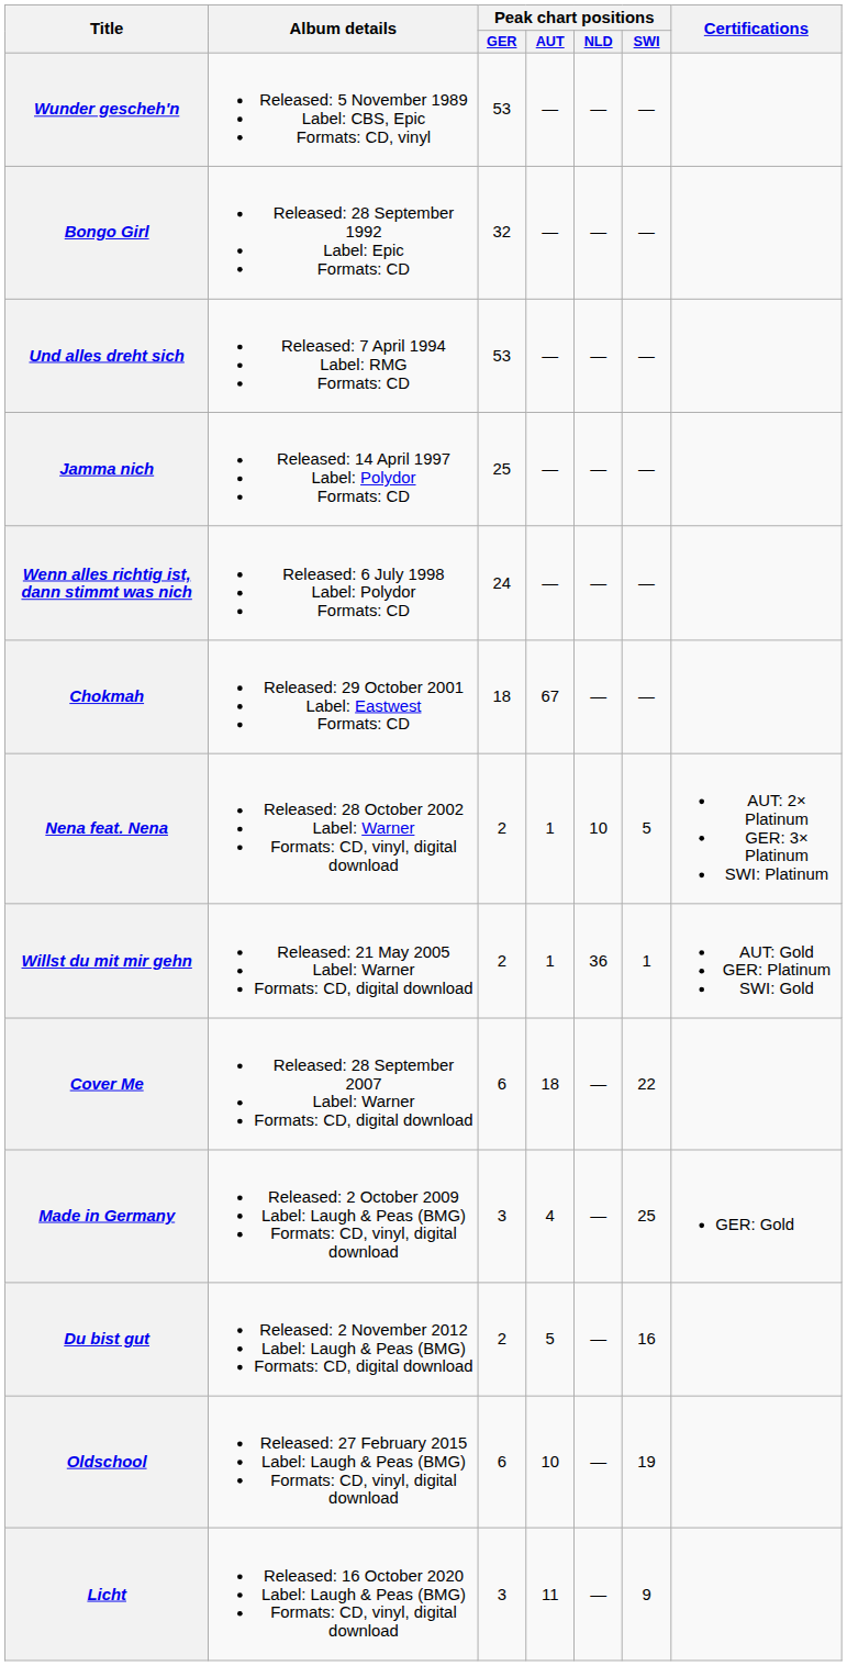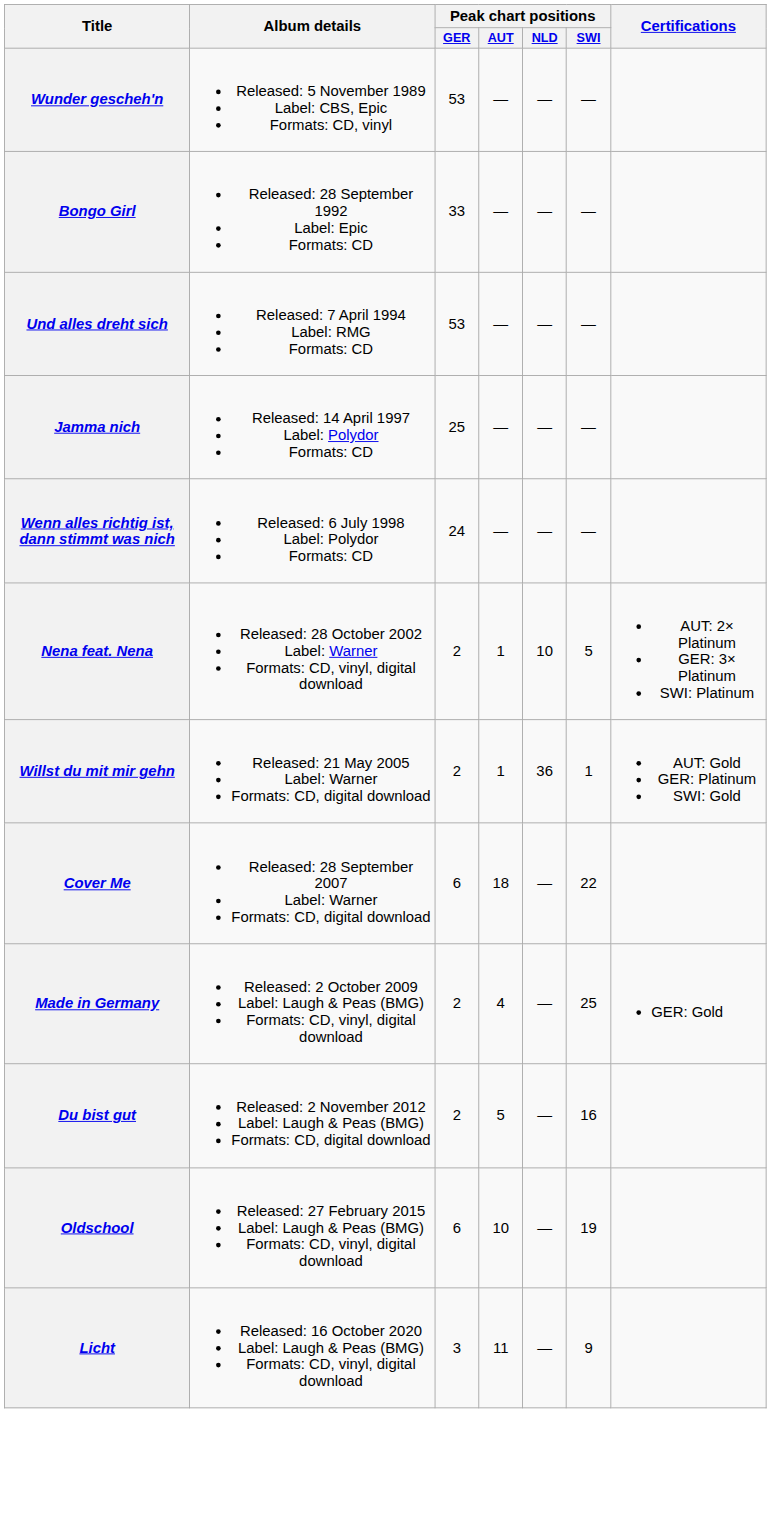 <table class="wikitable plainrowheaders" style="text-align:center;" border="1">
 <tr>
 <th scope="col" rowspan="2" style="width:12em;">Title</th>
 <th scope="col" rowspan="2" style="width:16em;">Album details</th>
 <th scope="col" colspan="4">Peak chart positions</th>
 <th scope="col" rowspan="2" style="width:10em;"><a href='#'>Certifications</a></th>
 </tr>
 <tr>
 <th style="width:3em;font-size:85%"><a href='#'>GER</a><br></th>
 <th style="width:3em;font-size:85%"><a href='#'>AUT</a><br></th>
 <th style="width:3em;font-size:85%"><a href='#'>NLD</a><br></th>
 <th style="width:3em;font-size:85%"><a href='#'>SWI</a><br></th>
 </tr>
 <tr>
 <th scope="row"><em><a href='#'>Wunder gescheh'n</a></em></th>
 <td><br><ul><li>Released: 5 November 1989</li><li>Label: CBS, Epic</li><li>Formats: CD, vinyl</li></ul></td>
 <td align="center">53</td>
 <td align="center">—</td>
 <td align="center">—</td>
 <td align="center">—</td>
 <td align="center"></td>
 </tr>
 <tr>
 <th scope="row"><em><a href='#'>Bongo Girl</a></em></th>
 <td><br><ul><li>Released: 28 September 1992</li><li>Label: Epic</li><li>Formats: CD</li></ul></td>
-<td align="center">32</td>
+<td align="center">33</td>
 <td align="center">—</td>
 <td align="center">—</td>
 <td align="center">—</td>
 <td align="center"></td>
 </tr>
 <tr>
 <th scope="row"><em><a href='#'>Und alles dreht sich</a></em></th>
 <td><br><ul><li>Released: 7 April 1994</li><li>Label: RMG</li><li>Formats: CD</li></ul></td>
 <td align="center">53</td>
 <td align="center">—</td>
 <td align="center">—</td>
 <td align="center">—</td>
 <td align="center"></td>
 </tr>
 <tr>
 <th scope="row"><em><a href='#'>Jamma nich</a></em></th>
 <td><br><ul><li>Released: 14 April 1997</li><li>Label: <a href='#'>Polydor</a></li><li>Formats: CD</li></ul></td>
 <td align="center">25</td>
 <td align="center">—</td>
 <td align="center">—</td>
 <td align="center">—</td>
 <td align="center"></td>
 </tr>
 <tr>
 <th scope="row"><em><a href='#'>Wenn alles richtig ist, dann stimmt was nich</a></em></th>
 <td><br><ul><li>Released: 6 July 1998</li><li>Label: Polydor</li><li>Formats: CD</li></ul></td>
 <td align="center">24</td>
 <td align="center">—</td>
-<td align="center">—</td>
-<td align="center">—</td>
-<td align="center"></td>
-</tr>
-<tr>
-<th scope="row"><em><a href='#'>Chokmah</a></em></th>
-<td><br><ul><li>Released: 29 October 2001</li><li>Label: <a href='#'>Eastwest</a></li><li>Formats: CD</li></ul></td>
-<td align="center">18</td>
-<td align="center">67</td>
 <td align="center">—</td>
 <td align="center">—</td>
 <td align="center"></td>
 </tr>
 <tr>
 <th scope="row"><em><a href='#'>Nena feat. Nena</a></em></th>
 <td><br><ul><li>Released: 28 October 2002</li><li>Label: <a href='#'>Warner</a></li><li>Formats: CD, vinyl, digital download</li></ul></td>
 <td align="center">2</td>
 <td align="center">1</td>
 <td align="center">10</td>
 <td align="center">5</td>
 <td align="center"><br><ul><li>AUT: 2× Platinum</li><li>GER: 3× Platinum</li><li>SWI: Platinum</li></ul></td>
 </tr>
 <tr>
 <th scope="row"><em><a href='#'>Willst du mit mir gehn</a></em></th>
 <td><br><ul><li>Released: 21 May 2005</li><li>Label: Warner</li><li>Formats: CD, digital download</li></ul></td>
 <td align="center">2</td>
 <td align="center">1</td>
 <td align="center">36</td>
 <td align="center">1</td>
 <td align="center"><br><ul><li>AUT: Gold</li><li>GER: Platinum</li><li>SWI: Gold</li></ul></td>
 </tr>
 <tr>
 <th scope="row"><em><a href='#'>Cover Me</a></em></th>
 <td><br><ul><li>Released: 28 September 2007</li><li>Label: Warner</li><li>Formats: CD, digital download</li></ul></td>
 <td align="center">6</td>
 <td align="center">18</td>
 <td align="center">—</td>
 <td align="center">22</td>
 <td align="center"></td>
 </tr>
 <tr>
 <th scope="row"><em><a href='#'>Made in Germany</a></em></th>
 <td><br><ul><li>Released: 2 October 2009</li><li>Label: Laugh & Peas (BMG)</li><li>Formats: CD, vinyl, digital download</li></ul></td>
-<td align="center">3</td>
+<td align="center">2</td>
 <td align="center">4</td>
 <td align="center">—</td>
 <td align="center">25</td>
 <td align="left"><br><ul><li>GER: Gold</li></ul></td>
 </tr>
 <tr>
 <th scope="row"><em><a href='#'>Du bist gut</a></em></th>
 <td><br><ul><li>Released: 2 November 2012</li><li>Label: Laugh & Peas (BMG)</li><li>Formats: CD, digital download</li></ul></td>
 <td align="center">2</td>
 <td align="center">5</td>
 <td align="center">—</td>
 <td align="center">16</td>
 <td align="center"></td>
 </tr>
 <tr>
 <th scope="row"><em><a href='#'>Oldschool</a></em></th>
 <td><br><ul><li>Released: 27 February 2015</li><li>Label: Laugh & Peas (BMG)</li><li>Formats: CD, vinyl, digital download</li></ul></td>
 <td align="center">6</td>
 <td align="center">10</td>
 <td align="center">—</td>
 <td align="center">19</td>
 <td align="center"></td>
 </tr>
 <tr>
 <th scope="row"><em><a href='#'>Licht</a></em></th>
 <td><br><ul><li>Released: 16 October 2020</li><li>Label: Laugh & Peas (BMG)</li><li>Formats: CD, vinyl, digital download</li></ul></td>
 <td align="center">3</td>
 <td align="center">11</td>
 <td align="center">—</td>
 <td align="center">9</td>
 <td align="center"></td>
 </tr>
 </table>
